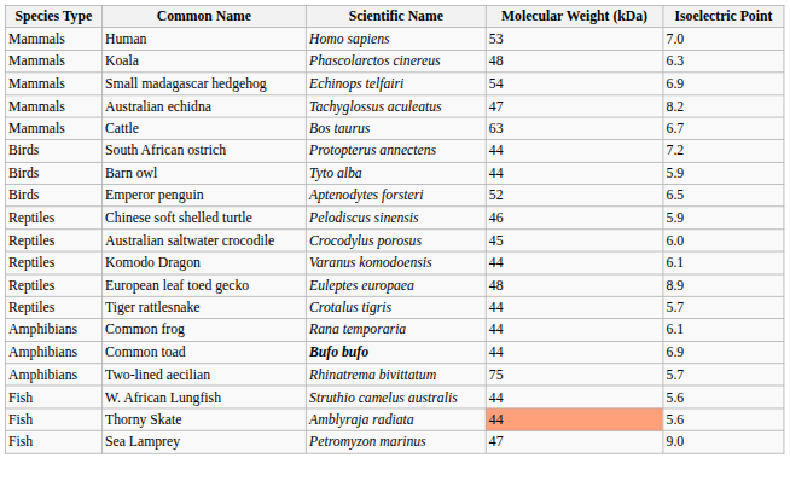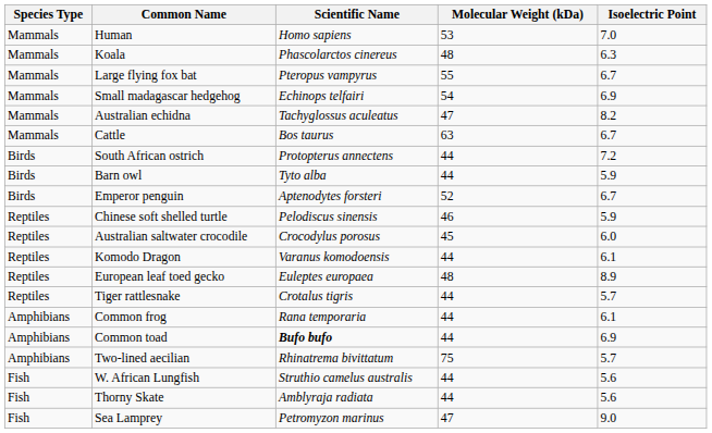 <table class="wikitable" style="width: 100%; border-collapse: collapse;">
 <tr>
 <th>Species Type</th>
 <th>Common Name</th>
 <th>Scientific Name</th>
 <th>Molecular Weight (kDa)</th>
 <th>Isoelectric Point</th>
 </tr>
 <tr>
 <td>Mammals</td>
 <td>Human</td>
 <td><em>Homo sapiens</em></td>
 <td>53</td>
 <td>7.0</td>
 </tr>
 <tr>
 <td>Mammals</td>
 <td>Koala</td>
 <td><em>Phascolarctos cinereus</em></td>
 <td>48</td>
 <td>6.3</td>
+</tr>
+<tr>
+<td>Mammals</td>
+<td>Large flying fox bat</td>
+<td><em>Pteropus vampyrus</em></td>
+<td>55</td>
+<td>6.7</td>
 </tr>
 <tr>
 <td>Mammals</td>
 <td>Small madagascar hedgehog</td>
 <td><em>Echinops telfairi</em></td>
 <td>54</td>
 <td>6.9</td>
 </tr>
 <tr>
 <td>Mammals</td>
 <td>Australian echidna</td>
 <td><em>Tachyglossus aculeatus</em></td>
 <td>47</td>
 <td>8.2</td>
 </tr>
 <tr>
 <td>Mammals</td>
 <td>Cattle</td>
 <td><em>Bos taurus</em></td>
 <td>63</td>
 <td>6.7</td>
 </tr>
 <tr>
 <td>Birds</td>
 <td>South African ostrich</td>
 <td><em>Protopterus annectens</em></td>
 <td>44</td>
 <td>7.2</td>
 </tr>
 <tr>
 <td>Birds</td>
 <td>Barn owl</td>
 <td><em>Tyto alba</em></td>
 <td>44</td>
 <td>5.9</td>
 </tr>
 <tr>
 <td>Birds</td>
 <td>Emperor penguin</td>
 <td><em>Aptenodytes forsteri</em></td>
 <td>52</td>
-<td>6.5</td>
+<td>6.7</td>
 </tr>
 <tr>
 <td>Reptiles</td>
 <td>Chinese soft shelled turtle</td>
 <td><em>Pelodiscus sinensis</em></td>
 <td>46</td>
 <td>5.9</td>
 </tr>
 <tr>
 <td>Reptiles</td>
 <td>Australian saltwater crocodile</td>
 <td><em>Crocodylus porosus</em></td>
 <td>45</td>
 <td>6.0</td>
 </tr>
 <tr>
 <td>Reptiles</td>
 <td>Komodo Dragon</td>
 <td><em>Varanus komodoensis</em></td>
 <td>44</td>
 <td>6.1</td>
 </tr>
 <tr>
 <td>Reptiles</td>
 <td>European leaf toed gecko</td>
 <td><em>Euleptes europaea</em></td>
 <td>48</td>
 <td>8.9</td>
 </tr>
 <tr>
 <td>Reptiles</td>
 <td>Tiger rattlesnake</td>
 <td><em>Crotalus tigris</em></td>
 <td>44</td>
 <td>5.7</td>
 </tr>
 <tr>
 <td>Amphibians</td>
 <td>Common frog</td>
 <td><em>Rana temporaria</em></td>
 <td>44</td>
 <td>6.1</td>
 </tr>
 <tr>
 <td>Amphibians</td>
 <td>Common toad</td>
 <td><strong><em>Bufo bufo</em></strong></td>
 <td>44</td>
 <td>6.9</td>
 </tr>
 <tr>
 <td>Amphibians</td>
 <td>Two-lined aecilian</td>
 <td><em>Rhinatrema bivittatum</em></td>
 <td>75</td>
 <td>5.7</td>
 </tr>
 <tr>
 <td>Fish</td>
 <td>W. African Lungfish</td>
 <td><em>Struthio camelus australis</em></td>
 <td>44</td>
 <td>5.6</td>
 </tr>
 <tr>
 <td>Fish</td>
 <td>Thorny Skate</td>
 <td><em>Amblyraja radiata</em></td>
-<td style="background: lightsalmon;">44</td>
+<td>44</td>
 <td>5.6</td>
 </tr>
 <tr>
 <td>Fish</td>
 <td>Sea Lamprey</td>
 <td><em>Petromyzon marinus</em></td>
 <td>47</td>
 <td>9.0</td>
 </tr>
 </table>
